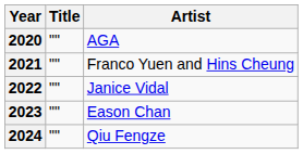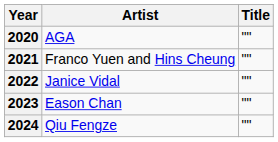 <table class="wikitable plainrowheaders">
 <tr>
 <th scope="col">Year</th>
+<th>Artist</th>
 <th scope="col">Title</th>
-<th>Artist</th>
 </tr>
 <tr>
 <th scope="row">2020</th>
+<td><a href='#'>AGA</a></td>
 <td>""</td>
-<td><a href='#'>AGA</a></td>
 </tr>
 <tr>
 <th scope="row">2021</th>
+<td>Franco Yuen and <a href='#'>Hins Cheung</a></td>
 <td>""</td>
-<td>Franco Yuen and <a href='#'>Hins Cheung</a></td>
 </tr>
 <tr>
 <th scope="row">2022</th>
+<td><a href='#'>Janice Vidal</a></td>
 <td>""</td>
-<td><a href='#'>Janice Vidal</a></td>
 </tr>
 <tr>
 <th scope="row">2023</th>
+<td><a href='#'>Eason Chan</a></td>
 <td>""</td>
-<td><a href='#'>Eason Chan</a></td>
 </tr>
 <tr>
 <th scope="row">2024</th>
+<td><a href='#'>Qiu Fengze</a></td>
 <td>""</td>
-<td><a href='#'>Qiu Fengze</a></td>
 </tr>
 </table>
